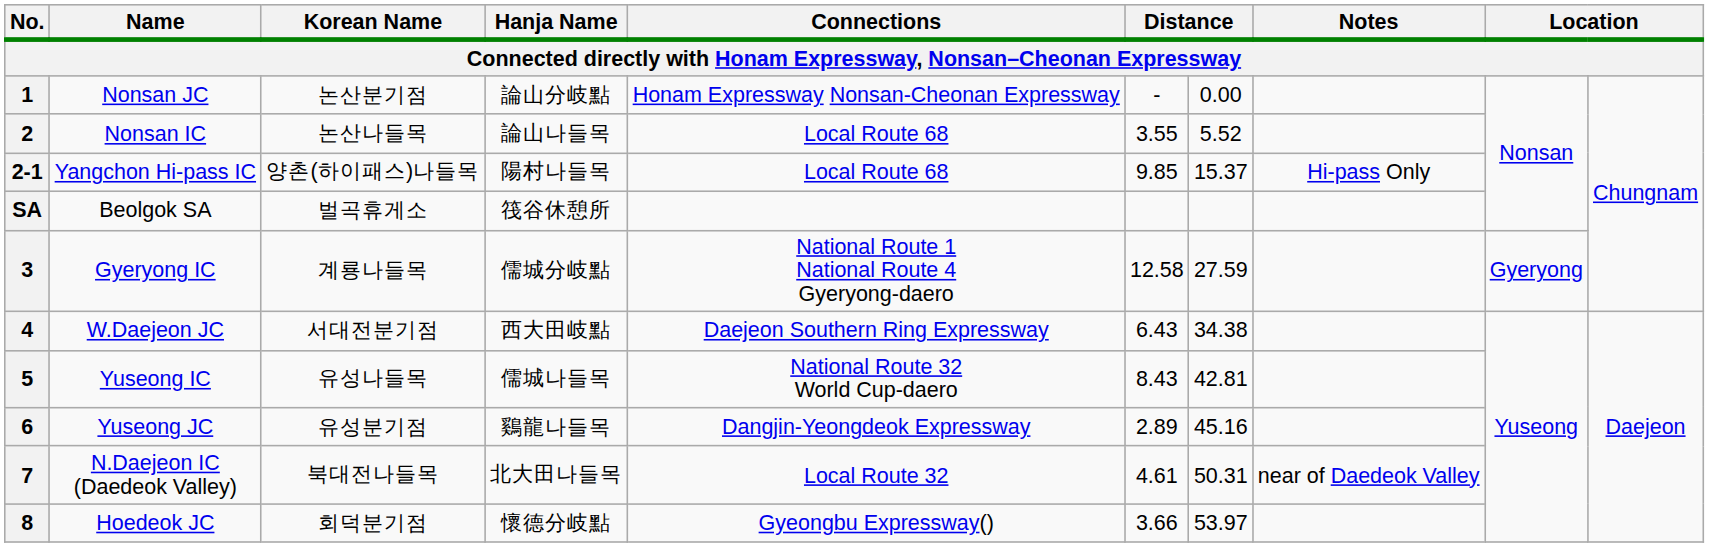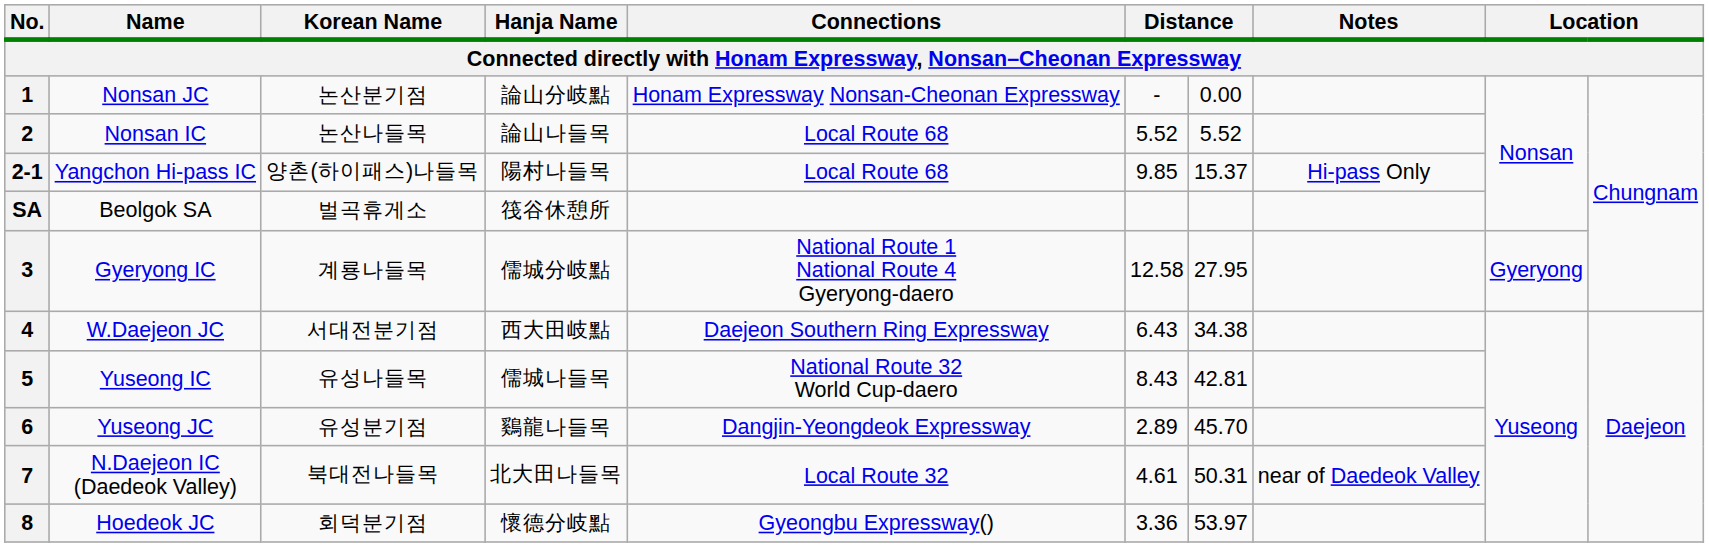 <table class="wikitable" style="font-size: 85%; text-align: center;">
 <tr style="border-bottom:solid 0.25em green;">
 <th>No.</th>
 <th>Name</th>
 <th>Korean Name</th>
 <th>Hanja Name</th>
 <th>Connections</th>
 <th colspan="2">Distance</th>
 <th>Notes</th>
 <th colspan="2">Location</th>
 </tr>
 <tr>
 <th colspan="10">Connected directly with  <a href='#'>Honam Expressway</a>, <a href='#'>Nonsan–Cheonan Expressway</a></th>
 </tr>
 <tr>
 <th>1</th>
 <td><a href='#'>Nonsan JC</a></td>
 <td>논산분기점</td>
 <td>論山分岐點</td>
 <td> <a href='#'>Honam Expressway</a>  <a href='#'>Nonsan-Cheonan Expressway</a></td>
 <td>-</td>
 <td>0.00</td>
 <td></td>
 <td rowspan="4"><a href='#'>Nonsan</a></td>
 <td rowspan="5"><a href='#'>Chungnam</a></td>
 </tr>
 <tr>
 <th>2</th>
 <td><a href='#'>Nonsan IC</a></td>
 <td>논산나들목</td>
 <td>論山나들목</td>
 <td><a href='#'>Local Route 68</a></td>
-<td>3.55</td>
+<td>5.52</td>
 <td>5.52</td>
 <td></td>
 </tr>
 <tr>
 <th>2-1</th>
 <td><a href='#'>Yangchon Hi-pass IC</a></td>
 <td>양촌(하이패스)나들목</td>
 <td>陽村나들목</td>
 <td><a href='#'>Local Route 68</a></td>
 <td>9.85</td>
 <td>15.37</td>
 <td><a href='#'>Hi-pass</a> Only</td>
 </tr>
 <tr>
 <th>SA</th>
 <td>Beolgok SA</td>
 <td>벌곡휴게소</td>
 <td>筏谷休憩所</td>
 <td></td>
 <td></td>
 <td></td>
 <td></td>
 </tr>
 <tr>
 <th>3</th>
 <td><a href='#'>Gyeryong IC</a></td>
 <td>계룡나들목</td>
 <td>儒城分岐點</td>
 <td> <a href='#'>National Route 1</a><br> <a href='#'>National Route 4</a><br>Gyeryong-daero</td>
 <td>12.58</td>
-<td>27.59</td>
+<td>27.95</td>
 <td></td>
 <td><a href='#'>Gyeryong</a></td>
 </tr>
 <tr>
 <th>4</th>
 <td><a href='#'>W.Daejeon JC</a></td>
 <td>서대전분기점</td>
 <td>西大田岐點</td>
 <td> <a href='#'>Daejeon Southern Ring Expressway</a></td>
 <td>6.43</td>
 <td>34.38</td>
 <td></td>
 <td rowspan="5"><a href='#'>Yuseong</a></td>
 <td rowspan="5"><a href='#'>Daejeon</a></td>
 </tr>
 <tr>
 <th>5</th>
 <td><a href='#'>Yuseong IC</a></td>
 <td>유성나들목</td>
 <td>儒城나들목</td>
 <td> <a href='#'>National Route 32</a><br>World Cup-daero</td>
 <td>8.43</td>
 <td>42.81</td>
 <td></td>
 </tr>
 <tr>
 <th>6</th>
 <td><a href='#'>Yuseong JC</a></td>
 <td>유성분기점</td>
 <td>鷄龍나들목</td>
 <td> <a href='#'>Dangjin-Yeongdeok Expressway</a></td>
 <td>2.89</td>
-<td>45.16</td>
+<td>45.70</td>
 <td></td>
 </tr>
 <tr>
 <th>7</th>
 <td><a href='#'>N.Daejeon IC</a><br>(Daedeok Valley)</td>
 <td>북대전나들목</td>
 <td>北大田나들목</td>
 <td><a href='#'>Local Route 32</a></td>
 <td>4.61</td>
 <td>50.31</td>
 <td>near of <a href='#'>Daedeok Valley</a></td>
 </tr>
 <tr>
 <th>8</th>
 <td><a href='#'>Hoedeok JC</a></td>
 <td>회덕분기점</td>
 <td>懷德分岐點</td>
 <td> <a href='#'>Gyeongbu Expressway</a>()</td>
-<td>3.66</td>
+<td>3.36</td>
 <td>53.97</td>
 <td></td>
 </tr>
 </table>
